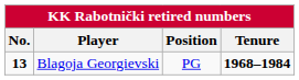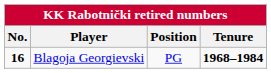 <table class="wikitable" style="text-align:center">
 <tr>
 <th colspan="4" style="background:#cc0033; color:white">KK Rabotnički retired numbers</th>
 </tr>
 <tr>
 <th>No.</th>
 <th>Player</th>
 <th>Position</th>
 <th>Tenure</th>
 </tr>
 <tr>
-<td><strong>13</strong></td>
+<td><strong>16</strong></td>
 <td><a href='#'>Blagoja Georgievski</a></td>
 <td><a href='#'>PG</a></td>
 <td><strong>1968–1984</strong></td>
 </tr>
 </table>
